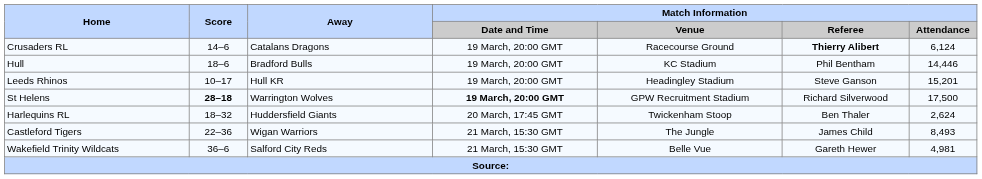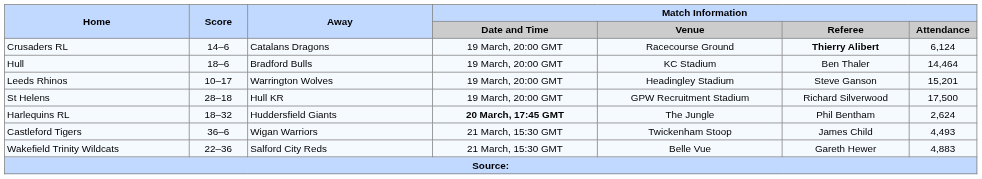 <table border=1 style="border-collapse:collapse; font-size:80%; text-align:center;" cellpadding=3 cellspacing=0 width=100%>
 <tr bgcolor=#C1D8FF>
 <th rowspan=2 width=19%>Home</th>
 <th rowspan=2 width=6%>Score</th>
 <th rowspan=2 width=19%>Away</th>
 <th colspan=6>Match Information</th>
 </tr>
 <tr bgcolor=#CCCCCC>
 <th width=17%>Date and Time</th>
 <th width=19%>Venue</th>
 <th width=13%>Referee</th>
 <th width=7%>Attendance</th>
 </tr>
 <tr bgcolor=#F5FAFF>
 <td align=left> Crusaders RL</td>
 <td>14–6</td>
 <td align=left> Catalans Dragons</td>
 <td>19 March, 20:00 GMT</td>
 <td>Racecourse Ground</td>
 <td><strong>Thierry Alibert</strong></td>
 <td>6,124</td>
 </tr>
 <tr bgcolor=#F5FAFF>
 <td align=left> Hull</td>
 <td>18–6</td>
 <td align=left> Bradford Bulls</td>
 <td>19 March, 20:00 GMT</td>
 <td>KC Stadium</td>
-<td>Phil Bentham</td>
-<td>14,446</td>
+<td>Ben Thaler</td>
+<td>14,464</td>
 </tr>
 <tr bgcolor=#F5FAFF>
 <td align=left> Leeds Rhinos</td>
 <td>10–17</td>
-<td align=left> Hull KR</td>
+<td align=left> Warrington Wolves</td>
 <td>19 March, 20:00 GMT</td>
 <td>Headingley Stadium</td>
 <td>Steve Ganson</td>
 <td>15,201</td>
 </tr>
 <tr bgcolor=#F5FAFF>
 <td align=left> St Helens</td>
-<td><strong>28–18</strong></td>
-<td align=left> Warrington Wolves</td>
-<td><strong>19 March, 20:00 GMT</strong></td>
+<td>28–18</td>
+<td align=left> Hull KR</td>
+<td>19 March, 20:00 GMT</td>
 <td>GPW Recruitment Stadium</td>
 <td>Richard Silverwood</td>
 <td>17,500</td>
 </tr>
 <tr bgcolor=#F5FAFF>
 <td align=left> Harlequins RL</td>
 <td>18–32</td>
 <td align=left> Huddersfield Giants</td>
-<td>20 March, 17:45 GMT</td>
-<td>Twickenham Stoop</td>
-<td>Ben Thaler</td>
+<td><strong>20 March, 17:45 GMT</strong></td>
+<td>The Jungle</td>
+<td>Phil Bentham</td>
 <td>2,624</td>
 </tr>
 <tr bgcolor=#F5FAFF>
 <td align=left> Castleford Tigers</td>
-<td>22–36</td>
+<td>36–6</td>
 <td align=left> Wigan Warriors</td>
 <td>21 March, 15:30 GMT</td>
-<td>The Jungle</td>
+<td>Twickenham Stoop</td>
 <td>James Child</td>
-<td>8,493</td>
+<td>4,493</td>
 </tr>
 <tr bgcolor=#F5FAFF>
 <td align=left> Wakefield Trinity Wildcats</td>
-<td>36–6</td>
+<td>22–36</td>
 <td align=left> Salford City Reds</td>
 <td>21 March, 15:30 GMT</td>
 <td>Belle Vue</td>
 <td>Gareth Hewer</td>
-<td>4,981</td>
+<td>4,883</td>
 </tr>
 <tr bgcolor=#C1D8FF>
 <th colspan="12">Source:</th>
 </tr>
 </table>
